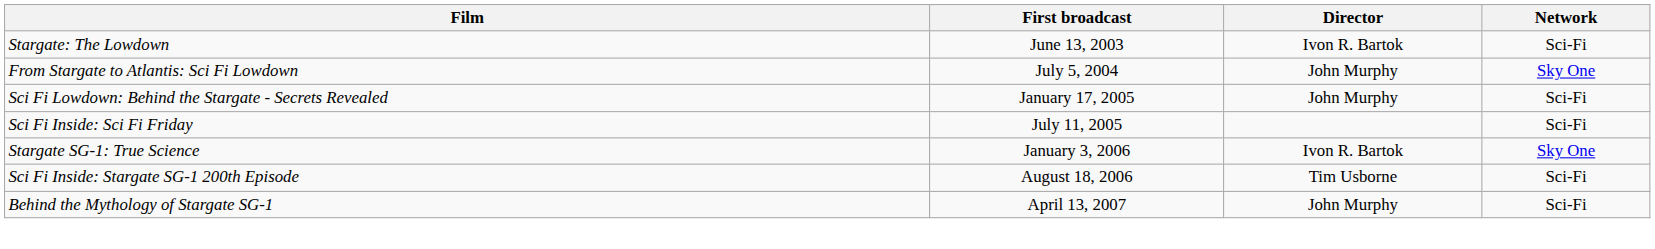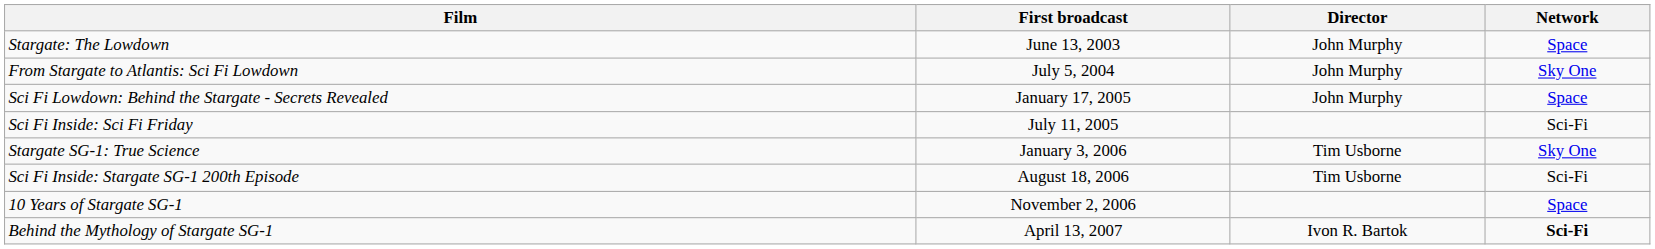 <table class="wikitable" style="width:99%;">
 <tr>
 <th rowspan="1">Film</th>
 <th rowspan="1">First broadcast</th>
 <th rowspan="1">Director</th>
 <th rowspan="1">Network</th>
 </tr>
 <tr>
 <td><em>Stargate: The Lowdown</em></td>
 <td style="text-align:center;">June 13, 2003</td>
-<td style="text-align:center;">Ivon R. Bartok</td>
-<td style="text-align:center;">Sci-Fi</td>
+<td style="text-align:center;">John Murphy</td>
+<td style="text-align:center;"><a href='#'>Space</a></td>
 </tr>
 <tr>
 <td><em>From Stargate to Atlantis: Sci Fi Lowdown</em></td>
 <td style="text-align:center;">July 5, 2004</td>
 <td style="text-align:center;">John Murphy</td>
 <td style="text-align:center;"><a href='#'>Sky One</a></td>
 </tr>
 <tr>
 <td><em>Sci Fi Lowdown: Behind the Stargate - Secrets Revealed</em></td>
 <td style="text-align:center;">January 17, 2005</td>
 <td style="text-align:center;">John Murphy</td>
-<td style="text-align:center;">Sci-Fi</td>
+<td style="text-align:center;"><a href='#'>Space</a></td>
 </tr>
 <tr>
 <td><em>Sci Fi Inside: Sci Fi Friday</em></td>
 <td style="text-align:center;">July 11, 2005</td>
 <td style="text-align:center;"></td>
 <td style="text-align:center;">Sci-Fi</td>
 </tr>
 <tr>
 <td><em>Stargate SG-1: True Science</em></td>
 <td style="text-align:center;">January 3, 2006</td>
-<td style="text-align:center;">Ivon R. Bartok</td>
+<td style="text-align:center;">Tim Usborne</td>
 <td style="text-align:center;"><a href='#'>Sky One</a></td>
 </tr>
 <tr>
 <td><em>Sci Fi Inside: Stargate SG-1 200th Episode</em></td>
 <td style="text-align:center;">August 18, 2006</td>
 <td style="text-align:center;">Tim Usborne</td>
 <td style="text-align:center;">Sci-Fi</td>
 </tr>
 <tr>
+<td><em>10 Years of Stargate SG-1</em></td>
+<td style="text-align:center;">November 2, 2006</td>
+<td style="text-align:center;"></td>
+<td style="text-align:center;"><a href='#'>Space</a></td>
+</tr>
+<tr>
 <td><em>Behind the Mythology of Stargate SG-1</em></td>
 <td style="text-align:center;">April 13, 2007</td>
-<td style="text-align:center;">John Murphy</td>
-<td style="text-align:center;">Sci-Fi</td>
+<td style="text-align:center;">Ivon R. Bartok</td>
+<td style="text-align:center;"><strong>Sci-Fi</strong></td>
 </tr>
 </table>
